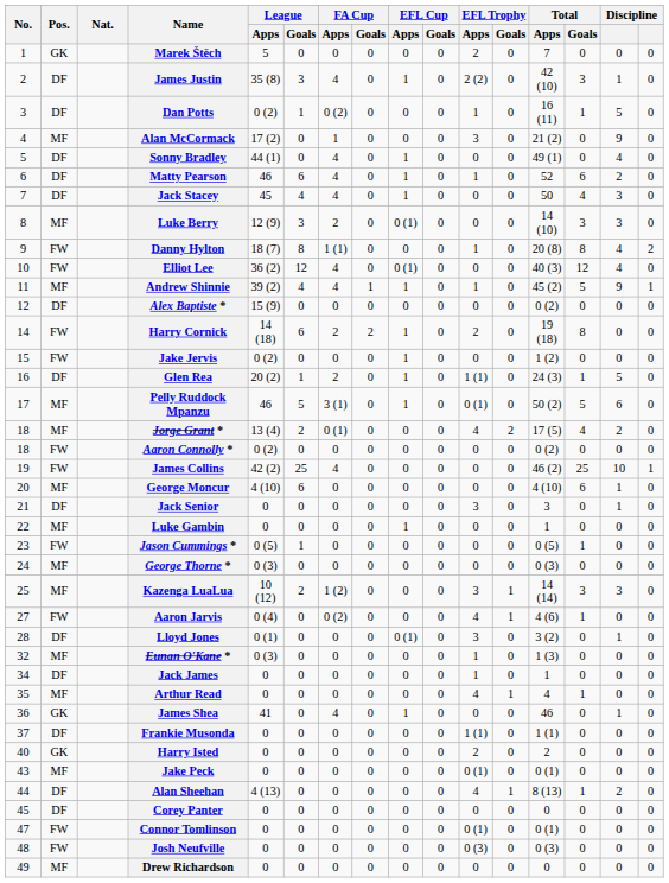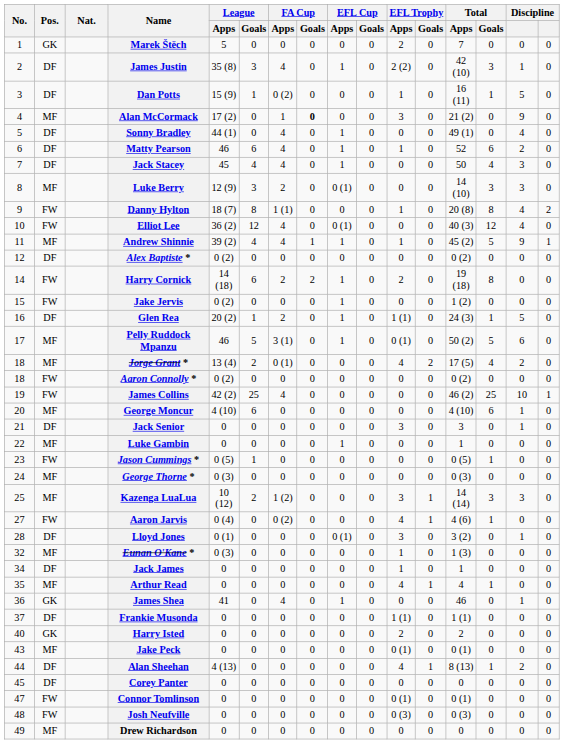 <table class="wikitable plainrowheaders" style=text-align:center>
 <tr>
 <th rowspan=2 width=40>No.</th>
 <th rowspan=2 width=40>Pos.</th>
 <th rowspan=2 width=60>Nat.</th>
 <th rowspan=2 width=150 scope=col>Name</th>
 <th colspan=2 width=90><a href='#'>League</a></th>
 <th colspan=2 width=90><a href='#'>FA Cup</a></th>
 <th colspan=2 width=90><a href='#'>EFL Cup</a></th>
 <th colspan=2 width=90><a href='#'>EFL Trophy</a></th>
 <th colspan=2 width=90>Total</th>
 <th colspan=2 width=90>Discipline</th>
 </tr>
 <tr>
 <th scope=col>Apps</th>
 <th scope=col>Goals</th>
 <th scope=col>Apps</th>
 <th scope=col>Goals</th>
 <th scope=col>Apps</th>
 <th scope=col>Goals</th>
 <th scope=col>Apps</th>
 <th scope=col>Goals</th>
 <th scope=col>Apps</th>
 <th scope=col>Goals</th>
 <th scope=col></th>
 <th scope=col></th>
 </tr>
 <tr>
 <td>1</td>
 <td>GK</td>
 <td align=left></td>
 <th scope=row><a href='#'>Marek Štěch</a></th>
 <td>5</td>
 <td>0</td>
 <td>0</td>
 <td>0</td>
 <td>0</td>
 <td>0</td>
 <td>2</td>
 <td>0</td>
 <td>7</td>
 <td>0</td>
 <td>0</td>
 <td>0</td>
 </tr>
 <tr>
 <td>2</td>
 <td>DF</td>
 <td align=left></td>
 <th scope=row><a href='#'>James Justin</a></th>
 <td>35 (8)</td>
 <td>3</td>
 <td>4</td>
 <td>0</td>
 <td>1</td>
 <td>0</td>
 <td>2 (2)</td>
 <td>0</td>
 <td>42 (10)</td>
 <td>3</td>
 <td>1</td>
 <td>0</td>
 </tr>
 <tr>
 <td>3</td>
 <td>DF</td>
 <td align=left></td>
 <th scope=row><a href='#'>Dan Potts</a></th>
-<td>0 (2)</td>
+<td>15 (9)</td>
 <td>1</td>
 <td>0 (2)</td>
 <td>0</td>
 <td>0</td>
 <td>0</td>
 <td>1</td>
 <td>0</td>
 <td>16 (11)</td>
 <td>1</td>
 <td>5</td>
 <td>0</td>
 </tr>
 <tr>
 <td>4</td>
 <td>MF</td>
 <td align=left></td>
 <th scope=row><a href='#'>Alan McCormack</a></th>
 <td>17 (2)</td>
 <td>0</td>
 <td>1</td>
-<td>0</td>
+<td><strong>0</strong></td>
 <td>0</td>
 <td>0</td>
 <td>3</td>
 <td>0</td>
 <td>21 (2)</td>
 <td>0</td>
 <td>9</td>
 <td>0</td>
 </tr>
 <tr>
 <td>5</td>
 <td>DF</td>
 <td align=left></td>
 <th scope=row><a href='#'>Sonny Bradley</a></th>
 <td>44 (1)</td>
 <td>0</td>
 <td>4</td>
 <td>0</td>
 <td>1</td>
 <td>0</td>
 <td>0</td>
 <td>0</td>
 <td>49 (1)</td>
 <td>0</td>
 <td>4</td>
 <td>0</td>
 </tr>
 <tr>
 <td>6</td>
 <td>DF</td>
 <td align=left></td>
 <th scope=row><a href='#'>Matty Pearson</a></th>
 <td>46</td>
 <td>6</td>
 <td>4</td>
 <td>0</td>
 <td>1</td>
 <td>0</td>
 <td>1</td>
 <td>0</td>
 <td>52</td>
 <td>6</td>
 <td>2</td>
 <td>0</td>
 </tr>
 <tr>
 <td>7</td>
 <td>DF</td>
 <td align=left></td>
 <th scope=row><a href='#'>Jack Stacey</a></th>
 <td>45</td>
 <td>4</td>
 <td>4</td>
 <td>0</td>
 <td>1</td>
 <td>0</td>
 <td>0</td>
 <td>0</td>
 <td>50</td>
 <td>4</td>
 <td>3</td>
 <td>0</td>
 </tr>
 <tr>
 <td>8</td>
 <td>MF</td>
 <td align=left></td>
 <th scope=row><a href='#'>Luke Berry</a></th>
 <td>12 (9)</td>
 <td>3</td>
 <td>2</td>
 <td>0</td>
 <td>0 (1)</td>
 <td>0</td>
 <td>0</td>
 <td>0</td>
 <td>14 (10)</td>
 <td>3</td>
 <td>3</td>
 <td>0</td>
 </tr>
 <tr>
 <td>9</td>
 <td>FW</td>
 <td align=left></td>
 <th scope=row><a href='#'>Danny Hylton</a></th>
 <td>18 (7)</td>
 <td>8</td>
 <td>1 (1)</td>
 <td>0</td>
 <td>0</td>
 <td>0</td>
 <td>1</td>
 <td>0</td>
 <td>20 (8)</td>
 <td>8</td>
 <td>4</td>
 <td>2</td>
 </tr>
 <tr>
 <td>10</td>
 <td>FW</td>
 <td align=left></td>
 <th scope=row><a href='#'>Elliot Lee</a></th>
 <td>36 (2)</td>
 <td>12</td>
 <td>4</td>
 <td>0</td>
 <td>0 (1)</td>
 <td>0</td>
 <td>0</td>
 <td>0</td>
 <td>40 (3)</td>
 <td>12</td>
 <td>4</td>
 <td>0</td>
 </tr>
 <tr>
 <td>11</td>
 <td>MF</td>
 <td align=left></td>
 <th scope=row><a href='#'>Andrew Shinnie</a></th>
 <td>39 (2)</td>
 <td>4</td>
 <td>4</td>
 <td>1</td>
 <td>1</td>
 <td>0</td>
 <td>1</td>
 <td>0</td>
 <td>45 (2)</td>
 <td>5</td>
 <td>9</td>
 <td>1</td>
 </tr>
 <tr>
 <td>12</td>
 <td>DF</td>
 <td align=left></td>
 <th scope=row><em><a href='#'>Alex Baptiste</a></em> *</th>
-<td>15 (9)</td>
+<td>0 (2)</td>
 <td>0</td>
 <td>0</td>
 <td>0</td>
 <td>0</td>
 <td>0</td>
 <td>0</td>
 <td>0</td>
 <td>0 (2)</td>
 <td>0</td>
 <td>0</td>
 <td>0</td>
 </tr>
 <tr>
 <td>14</td>
 <td>FW</td>
 <td align=left></td>
 <th scope=row><a href='#'>Harry Cornick</a></th>
 <td>14 (18)</td>
 <td>6</td>
 <td>2</td>
 <td>2</td>
 <td>1</td>
 <td>0</td>
 <td>2</td>
 <td>0</td>
 <td>19 (18)</td>
 <td>8</td>
 <td>0</td>
 <td>0</td>
 </tr>
 <tr>
 <td>15</td>
 <td>FW</td>
 <td align=left></td>
 <th scope=row><a href='#'>Jake Jervis</a></th>
 <td>0 (2)</td>
 <td>0</td>
 <td>0</td>
 <td>0</td>
 <td>1</td>
 <td>0</td>
 <td>0</td>
 <td>0</td>
 <td>1 (2)</td>
 <td>0</td>
 <td>0</td>
 <td>0</td>
 </tr>
 <tr>
 <td>16</td>
 <td>DF</td>
 <td align=left></td>
 <th scope=row><a href='#'>Glen Rea</a></th>
 <td>20 (2)</td>
 <td>1</td>
 <td>2</td>
 <td>0</td>
 <td>1</td>
 <td>0</td>
 <td>1 (1)</td>
 <td>0</td>
 <td>24 (3)</td>
 <td>1</td>
 <td>5</td>
 <td>0</td>
 </tr>
 <tr>
 <td>17</td>
 <td>MF</td>
 <td align=left></td>
 <th scope=row><a href='#'>Pelly Ruddock Mpanzu</a></th>
 <td>46</td>
 <td>5</td>
 <td>3 (1)</td>
 <td>0</td>
 <td>1</td>
 <td>0</td>
 <td>0 (1)</td>
 <td>0</td>
 <td>50 (2)</td>
 <td>5</td>
 <td>6</td>
 <td>0</td>
 </tr>
 <tr>
 <td>18</td>
 <td>MF</td>
 <td align=left></td>
 <th scope=row><s><em><a href='#'>Jorge Grant</a></em></s> * </th>
 <td>13 (4)</td>
 <td>2</td>
 <td>0 (1)</td>
 <td>0</td>
 <td>0</td>
 <td>0</td>
 <td>4</td>
 <td>2</td>
 <td>17 (5)</td>
 <td>4</td>
 <td>2</td>
 <td>0</td>
 </tr>
 <tr>
 <td>18</td>
 <td>FW</td>
 <td align=left></td>
 <th scope=row><em><a href='#'>Aaron Connolly</a></em> *</th>
 <td>0 (2)</td>
 <td>0</td>
 <td>0</td>
 <td>0</td>
 <td>0</td>
 <td>0</td>
 <td>0</td>
 <td>0</td>
 <td>0 (2)</td>
 <td>0</td>
 <td>0</td>
 <td>0</td>
 </tr>
 <tr>
 <td>19</td>
 <td>FW</td>
 <td align=left></td>
 <th scope=row><a href='#'>James Collins</a></th>
 <td>42 (2)</td>
 <td>25</td>
 <td>4</td>
 <td>0</td>
 <td>0</td>
 <td>0</td>
 <td>0</td>
 <td>0</td>
 <td>46 (2)</td>
 <td>25</td>
 <td>10</td>
 <td>1</td>
 </tr>
 <tr>
 <td>20</td>
 <td>MF</td>
 <td align=left></td>
 <th scope=row><a href='#'>George Moncur</a></th>
 <td>4 (10)</td>
 <td>6</td>
 <td>0</td>
 <td>0</td>
 <td>0</td>
 <td>0</td>
 <td>0</td>
 <td>0</td>
 <td>4 (10)</td>
 <td>6</td>
 <td>1</td>
 <td>0</td>
 </tr>
 <tr>
 <td>21</td>
 <td>DF</td>
 <td align=left></td>
 <th scope=row><a href='#'>Jack Senior</a></th>
 <td>0</td>
 <td>0</td>
 <td>0</td>
 <td>0</td>
 <td>0</td>
 <td>0</td>
 <td>3</td>
 <td>0</td>
 <td>3</td>
 <td>0</td>
 <td>1</td>
 <td>0</td>
 </tr>
 <tr>
 <td>22</td>
 <td>MF</td>
 <td align=left></td>
 <th scope=row><a href='#'>Luke Gambin</a></th>
 <td>0</td>
 <td>0</td>
 <td>0</td>
 <td>0</td>
 <td>1</td>
 <td>0</td>
 <td>0</td>
 <td>0</td>
 <td>1</td>
 <td>0</td>
 <td>0</td>
 <td>0</td>
 </tr>
 <tr>
 <td>23</td>
 <td>FW</td>
 <td align=left></td>
 <th scope=row><em><a href='#'>Jason Cummings</a></em> *</th>
 <td>0 (5)</td>
 <td>1</td>
 <td>0</td>
 <td>0</td>
 <td>0</td>
 <td>0</td>
 <td>0</td>
 <td>0</td>
 <td>0 (5)</td>
 <td>1</td>
 <td>0</td>
 <td>0</td>
 </tr>
 <tr>
 <td>24</td>
 <td>MF</td>
 <td align=left></td>
 <th scope=row><em><a href='#'>George Thorne</a></em> *</th>
 <td>0 (3)</td>
 <td>0</td>
 <td>0</td>
 <td>0</td>
 <td>0</td>
 <td>0</td>
 <td>0</td>
 <td>0</td>
 <td>0 (3)</td>
 <td>0</td>
 <td>0</td>
 <td>0</td>
 </tr>
 <tr>
 <td>25</td>
 <td>MF</td>
 <td align=left></td>
 <th scope=row><a href='#'>Kazenga LuaLua</a></th>
 <td>10 (12)</td>
 <td>2</td>
 <td>1 (2)</td>
 <td>0</td>
 <td>0</td>
 <td>0</td>
 <td>3</td>
 <td>1</td>
 <td>14 (14)</td>
 <td>3</td>
 <td>3</td>
 <td>0</td>
 </tr>
 <tr>
 <td>27</td>
 <td>FW</td>
 <td align=left></td>
 <th scope=row><a href='#'>Aaron Jarvis</a></th>
 <td>0 (4)</td>
 <td>0</td>
 <td>0 (2)</td>
 <td>0</td>
 <td>0</td>
 <td>0</td>
 <td>4</td>
 <td>1</td>
 <td>4 (6)</td>
 <td>1</td>
 <td>0</td>
 <td>0</td>
 </tr>
 <tr>
 <td>28</td>
 <td>DF</td>
 <td align=left></td>
 <th scope=row><a href='#'>Lloyd Jones</a></th>
 <td>0 (1)</td>
 <td>0</td>
 <td>0</td>
 <td>0</td>
 <td>0 (1)</td>
 <td>0</td>
 <td>3</td>
 <td>0</td>
 <td>3 (2)</td>
 <td>0</td>
 <td>1</td>
 <td>0</td>
 </tr>
 <tr>
 <td>32</td>
 <td>MF</td>
 <td align=left></td>
 <th scope=row><s><em><a href='#'>Eunan O'Kane</a></em></s> * </th>
 <td>0 (3)</td>
 <td>0</td>
 <td>0</td>
 <td>0</td>
 <td>0</td>
 <td>0</td>
 <td>1</td>
 <td>0</td>
 <td>1 (3)</td>
 <td>0</td>
 <td>0</td>
 <td>0</td>
 </tr>
 <tr>
 <td>34</td>
 <td>DF</td>
 <td align=left></td>
 <th scope=row><a href='#'>Jack James</a></th>
 <td>0</td>
 <td>0</td>
 <td>0</td>
 <td>0</td>
 <td>0</td>
 <td>0</td>
 <td>1</td>
 <td>0</td>
 <td>1</td>
 <td>0</td>
 <td>0</td>
 <td>0</td>
 </tr>
 <tr>
 <td>35</td>
 <td>MF</td>
 <td align=left></td>
 <th scope=row><a href='#'>Arthur Read</a></th>
 <td>0</td>
 <td>0</td>
 <td>0</td>
 <td>0</td>
 <td>0</td>
 <td>0</td>
 <td>4</td>
 <td>1</td>
 <td>4</td>
 <td>1</td>
 <td>0</td>
 <td>0</td>
 </tr>
 <tr>
 <td>36</td>
 <td>GK</td>
 <td align=left></td>
 <th scope=row><a href='#'>James Shea</a></th>
 <td>41</td>
 <td>0</td>
 <td>4</td>
 <td>0</td>
 <td>1</td>
 <td>0</td>
 <td>0</td>
 <td>0</td>
 <td>46</td>
 <td>0</td>
 <td>1</td>
 <td>0</td>
 </tr>
 <tr>
 <td>37</td>
 <td>DF</td>
 <td align=left></td>
 <th scope=row><a href='#'>Frankie Musonda</a></th>
 <td>0</td>
 <td>0</td>
 <td>0</td>
 <td>0</td>
 <td>0</td>
 <td>0</td>
 <td>1 (1)</td>
 <td>0</td>
 <td>1 (1)</td>
 <td>0</td>
 <td>0</td>
 <td>0</td>
 </tr>
 <tr>
 <td>40</td>
 <td>GK</td>
 <td align=left></td>
 <th scope=row><a href='#'>Harry Isted</a></th>
 <td>0</td>
 <td>0</td>
 <td>0</td>
 <td>0</td>
 <td>0</td>
 <td>0</td>
 <td>2</td>
 <td>0</td>
 <td>2</td>
 <td>0</td>
 <td>0</td>
 <td>0</td>
 </tr>
 <tr>
 <td>43</td>
 <td>MF</td>
 <td align=left></td>
 <th scope=row><a href='#'>Jake Peck</a></th>
 <td>0</td>
 <td>0</td>
 <td>0</td>
 <td>0</td>
 <td>0</td>
 <td>0</td>
 <td>0 (1)</td>
 <td>0</td>
 <td>0 (1)</td>
 <td>0</td>
 <td>0</td>
 <td>0</td>
 </tr>
 <tr>
 <td>44</td>
 <td>DF</td>
 <td align=left></td>
 <th scope=row><a href='#'>Alan Sheehan</a></th>
 <td>4 (13)</td>
 <td>0</td>
 <td>0</td>
 <td>0</td>
 <td>0</td>
 <td>0</td>
 <td>4</td>
 <td>1</td>
 <td>8 (13)</td>
 <td>1</td>
 <td>2</td>
 <td>0</td>
 </tr>
 <tr>
 <td>45</td>
 <td>DF</td>
 <td align=left></td>
 <th scope=row><a href='#'>Corey Panter</a></th>
 <td>0</td>
 <td>0</td>
 <td>0</td>
 <td>0</td>
 <td>0</td>
 <td>0</td>
 <td>0</td>
 <td>0</td>
 <td>0</td>
 <td>0</td>
 <td>0</td>
 <td>0</td>
 </tr>
 <tr>
 <td>47</td>
 <td>FW</td>
 <td align=left></td>
 <th scope=row><a href='#'>Connor Tomlinson</a></th>
 <td>0</td>
 <td>0</td>
 <td>0</td>
 <td>0</td>
 <td>0</td>
 <td>0</td>
 <td>0 (1)</td>
 <td>0</td>
 <td>0 (1)</td>
 <td>0</td>
 <td>0</td>
 <td>0</td>
 </tr>
 <tr>
 <td>48</td>
 <td>FW</td>
 <td align=left></td>
 <th scope=row><a href='#'>Josh Neufville</a></th>
 <td>0</td>
 <td>0</td>
 <td>0</td>
 <td>0</td>
 <td>0</td>
 <td>0</td>
 <td>0 (3)</td>
 <td>0</td>
 <td>0 (3)</td>
 <td>0</td>
 <td>0</td>
 <td>0</td>
 </tr>
 <tr>
 <td>49</td>
 <td>MF</td>
 <td align=left></td>
 <th scope=row>Drew Richardson</th>
 <td>0</td>
 <td>0</td>
 <td>0</td>
 <td>0</td>
 <td>0</td>
 <td>0</td>
 <td>0</td>
 <td>0</td>
 <td>0</td>
 <td>0</td>
 <td>0</td>
 <td>0</td>
 </tr>
 </table>
